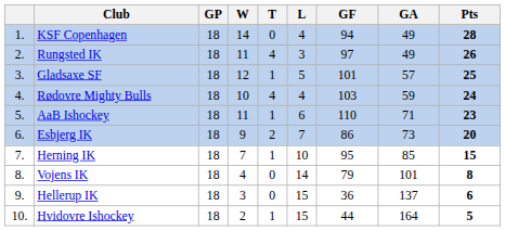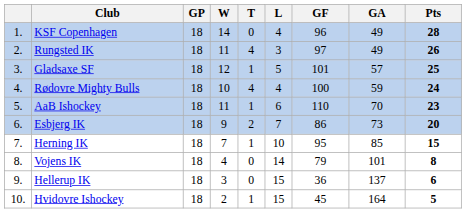 <table class="wikitable">
 <tr>
 <th width="30"></th>
 <th width="200">Club</th>
 <th width="30">GP</th>
 <th width="30">W</th>
 <th width="30">T</th>
 <th width="30">L</th>
 <th width="70">GF</th>
 <th width="70">GA</th>
 <th width="70">Pts</th>
 </tr>
 <tr bgcolor="#BCD2EE" align="center">
 <td>1.</td>
 <td align="left"><a href='#'>KSF Copenhagen</a></td>
 <td>18</td>
 <td>14</td>
 <td>0</td>
 <td>4</td>
-<td>94</td>
+<td>96</td>
 <td>49</td>
 <td><strong>28</strong></td>
 </tr>
 <tr bgcolor="#BCD2EE" align="center">
 <td>2.</td>
 <td align="left"><a href='#'>Rungsted IK</a></td>
 <td>18</td>
 <td>11</td>
 <td>4</td>
 <td>3</td>
 <td>97</td>
 <td>49</td>
 <td><strong>26</strong></td>
 </tr>
 <tr bgcolor="#BCD2EE" align="center">
 <td>3.</td>
 <td align="left"><a href='#'>Gladsaxe SF</a></td>
 <td>18</td>
 <td>12</td>
 <td>1</td>
 <td>5</td>
 <td>101</td>
 <td>57</td>
 <td><strong>25</strong></td>
 </tr>
 <tr bgcolor="#BCD2EE" align="center">
 <td>4.</td>
 <td align="left"><a href='#'>Rødovre Mighty Bulls</a></td>
 <td>18</td>
 <td>10</td>
 <td>4</td>
 <td>4</td>
-<td>103</td>
+<td>100</td>
 <td>59</td>
 <td><strong>24</strong></td>
 </tr>
 <tr bgcolor="#BCD2EE" align="center">
 <td>5.</td>
 <td align="left"><a href='#'>AaB Ishockey</a></td>
 <td>18</td>
 <td>11</td>
 <td>1</td>
 <td>6</td>
 <td>110</td>
-<td>71</td>
+<td>70</td>
 <td><strong>23</strong></td>
 </tr>
 <tr bgcolor="#BCD2EE" align="center">
 <td>6.</td>
 <td align="left"><a href='#'>Esbjerg IK</a></td>
 <td>18</td>
 <td>9</td>
 <td>2</td>
 <td>7</td>
 <td>86</td>
 <td>73</td>
 <td><strong>20</strong></td>
 </tr>
 <tr bgcolor="#FFFFFF" align="center">
 <td>7.</td>
 <td align="left"><a href='#'>Herning IK</a></td>
 <td>18</td>
 <td>7</td>
 <td>1</td>
 <td>10</td>
 <td>95</td>
 <td>85</td>
 <td><strong>15</strong></td>
 </tr>
 <tr bgcolor="#FFFFFF" align="center">
 <td>8.</td>
 <td align="left"><a href='#'>Vojens IK</a></td>
 <td>18</td>
 <td>4</td>
 <td>0</td>
 <td>14</td>
 <td>79</td>
 <td>101</td>
 <td><strong>8</strong></td>
 </tr>
 <tr bgcolor="#FFFFFF" align="center">
 <td>9.</td>
 <td align="left"><a href='#'>Hellerup IK</a></td>
 <td>18</td>
 <td>3</td>
 <td>0</td>
 <td>15</td>
 <td>36</td>
 <td>137</td>
 <td><strong>6</strong></td>
 </tr>
 <tr bgcolor="#FFFFFF" align="center">
 <td>10.</td>
 <td align="left"><a href='#'>Hvidovre Ishockey</a></td>
 <td>18</td>
 <td>2</td>
 <td>1</td>
 <td>15</td>
-<td>44</td>
+<td>45</td>
 <td>164</td>
 <td><strong>5</strong></td>
 </tr>
 </table>
